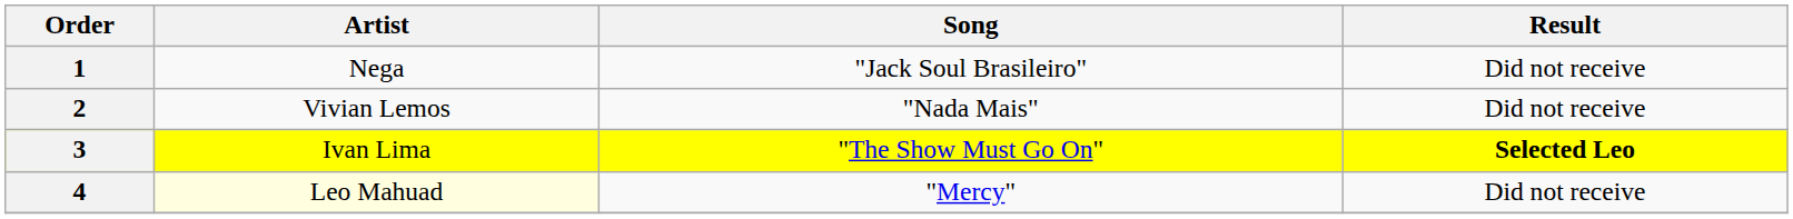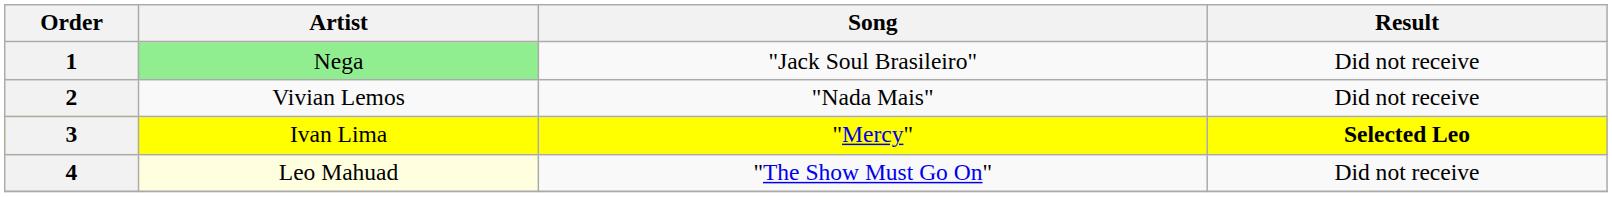 <table class="wikitable" style="text-align:center; width:55%;">
 <tr>
 <th scope="col" width="05%">Order</th>
 <th scope="col" width="15%">Artist</th>
 <th scope="col" width="25%">Song</th>
 <th scope="col" width="15%">Result</th>
 </tr>
 <tr>
 <th>1</th>
-<td>Nega</td>
+<td style="background: lightgreen;">Nega</td>
 <td>"Jack Soul Brasileiro"</td>
 <td>Did not receive</td>
 </tr>
 <tr>
 <th>2</th>
 <td>Vivian Lemos</td>
 <td>"Nada Mais"</td>
 <td>Did not receive</td>
 </tr>
 <tr bgcolor=FFFF00>
 <th>3</th>
 <td>Ivan Lima</td>
-<td>"<a href='#'>The Show Must Go On</a>"</td>
+<td>"<a href='#'>Mercy</a>"</td>
 <td><strong>Selected Leo</strong></td>
 </tr>
 <tr>
 <th>4</th>
 <td style="background: lightyellow;">Leo Mahuad</td>
-<td>"<a href='#'>Mercy</a>"</td>
+<td>"<a href='#'>The Show Must Go On</a>"</td>
 <td>Did not receive</td>
 </tr>
 <tr>
 </tr>
 </table>
